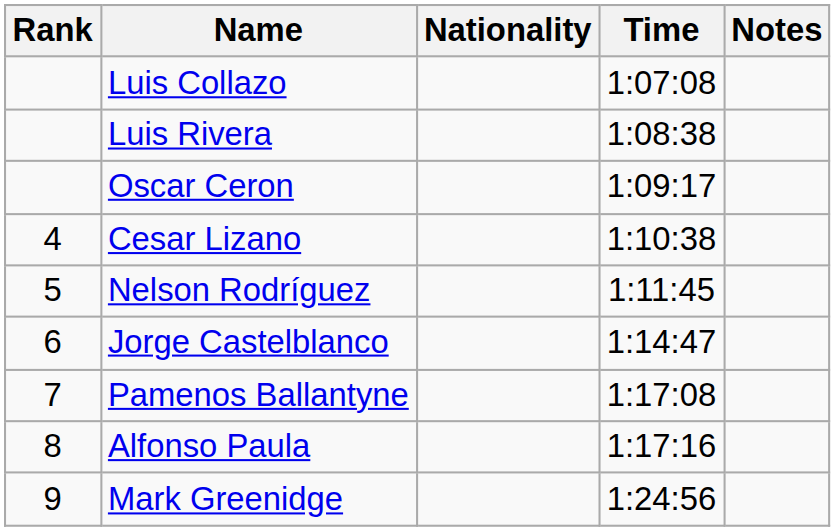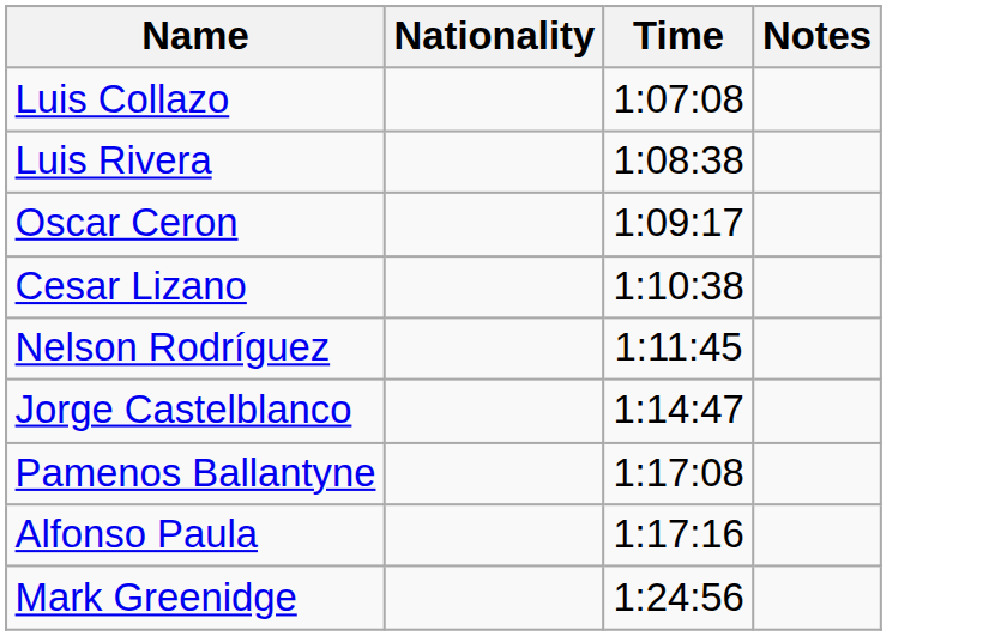 <table class="wikitable sortable" style="text-align:center">
 <tr>
-<th>Rank</th>
 <th>Name</th>
 <th>Nationality</th>
 <th>Time</th>
 <th>Notes</th>
 </tr>
 <tr>
-<td></td>
 <td align=left><a href='#'>Luis Collazo</a></td>
 <td align=left></td>
 <td>1:07:08</td>
 <td></td>
 </tr>
 <tr>
-<td></td>
 <td align=left><a href='#'>Luis Rivera</a></td>
 <td align=left></td>
 <td>1:08:38</td>
 <td></td>
 </tr>
 <tr>
-<td></td>
 <td align=left><a href='#'>Oscar Ceron</a></td>
 <td align=left></td>
 <td>1:09:17</td>
 <td></td>
 </tr>
 <tr>
-<td>4</td>
 <td align=left><a href='#'>Cesar Lizano</a></td>
 <td align=left></td>
 <td>1:10:38</td>
 <td></td>
 </tr>
 <tr>
-<td>5</td>
 <td align=left><a href='#'>Nelson Rodríguez</a></td>
 <td align=left></td>
 <td>1:11:45</td>
 <td></td>
 </tr>
 <tr>
-<td>6</td>
 <td align=left><a href='#'>Jorge Castelblanco</a></td>
 <td align=left></td>
 <td>1:14:47</td>
 <td></td>
 </tr>
 <tr>
-<td>7</td>
 <td align=left><a href='#'>Pamenos Ballantyne</a></td>
 <td align=left></td>
 <td>1:17:08</td>
 <td></td>
 </tr>
 <tr>
-<td>8</td>
 <td align=left><a href='#'>Alfonso Paula</a></td>
 <td align=left></td>
 <td>1:17:16</td>
 <td></td>
 </tr>
 <tr>
-<td>9</td>
 <td align=left><a href='#'>Mark Greenidge</a></td>
 <td align=left></td>
 <td>1:24:56</td>
 <td></td>
 </tr>
 </table>
